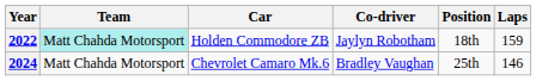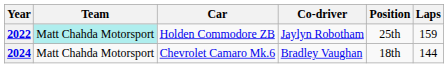 <table class="wikitable" style="font-size: 95%;">
 <tr>
 <th>Year</th>
 <th>Team</th>
 <th>Car</th>
 <th>Co-driver</th>
 <th>Position</th>
 <th>Laps</th>
 </tr>
 <tr>
 <th><a href='#'>2022</a></th>
 <td style="background: paleturquoise;">Matt Chahda Motorsport</td>
 <td><a href='#'>Holden Commodore ZB</a></td>
 <td> <a href='#'>Jaylyn Robotham</a></td>
-<td align="center">18th</td>
+<td align="center">25th</td>
 <td align="center">159</td>
 </tr>
 <tr>
 <th><a href='#'>2024</a></th>
 <td>Matt Chahda Motorsport</td>
 <td><a href='#'>Chevrolet Camaro Mk.6</a></td>
 <td> <a href='#'>Bradley Vaughan</a></td>
-<td align="center">25th</td>
-<td align="center">146</td>
+<td align="center">18th</td>
+<td align="center">144</td>
 </tr>
 </table>
